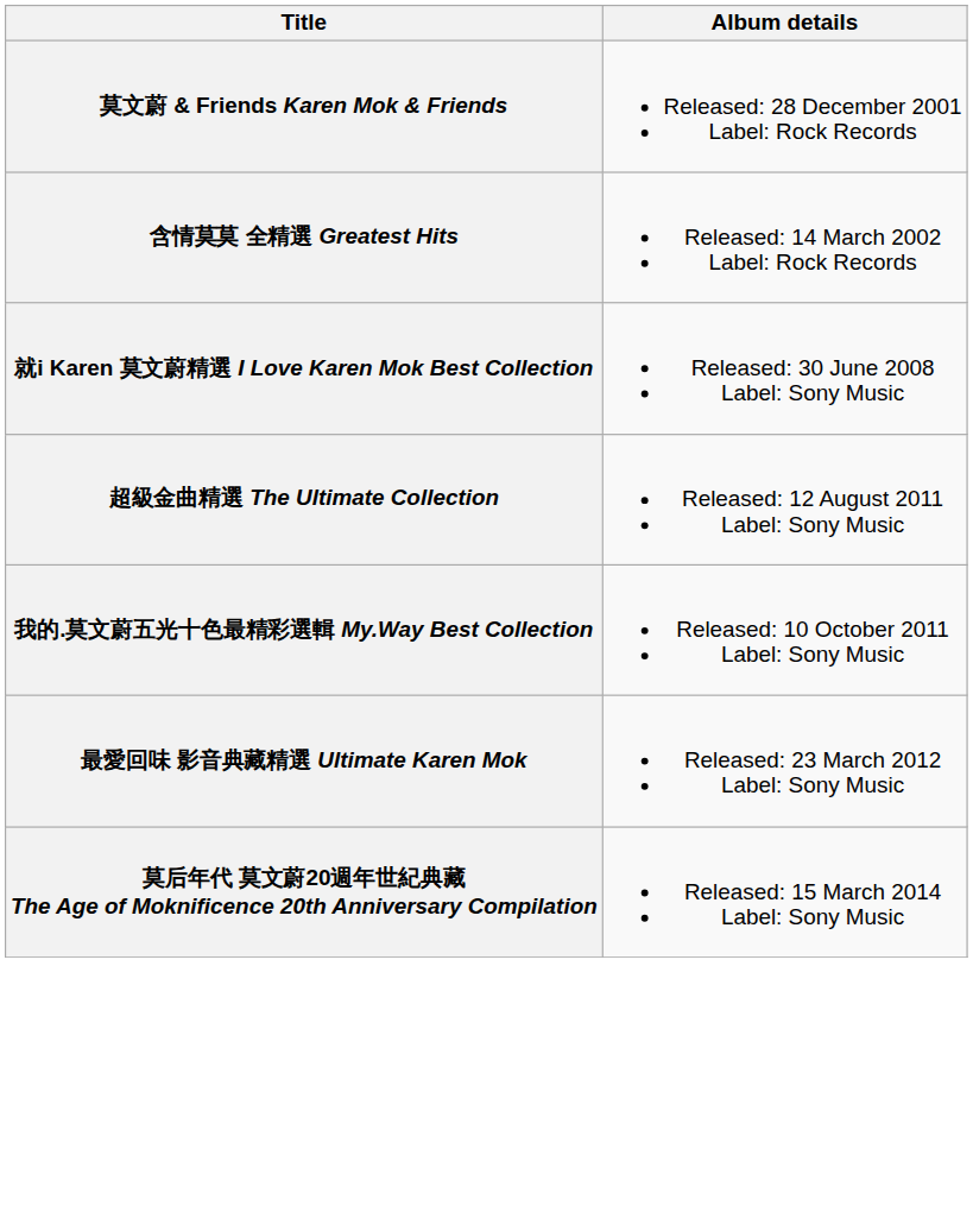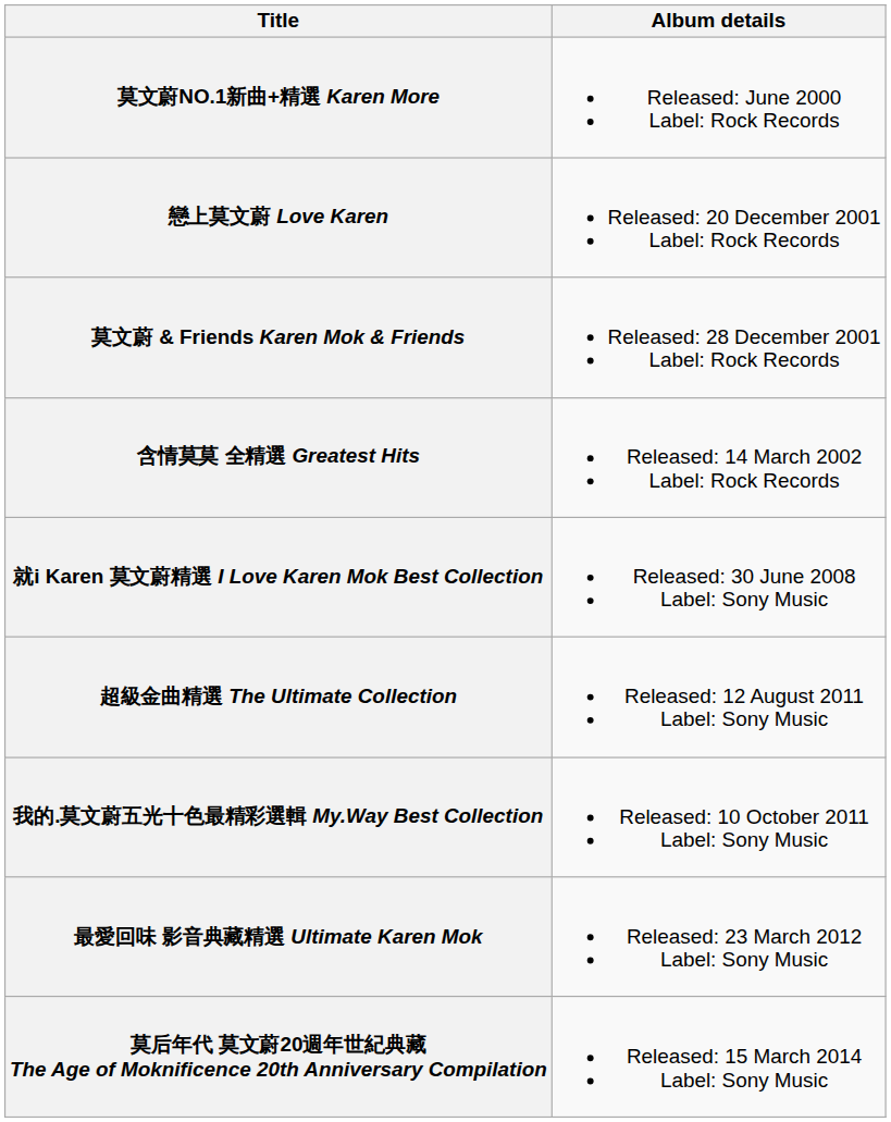 <table class="wikitable plainrowheaders" style="text-align:center;">
 <tr>
 <th rowspan="1">Title</th>
 <th rowspan="1">Album details</th>
+</tr>
+<tr>
+<th scope="row">莫文蔚NO.1新曲+精選 <em>Karen More</em></th>
+<td><br><ul><li>Released: June 2000</li><li>Label: Rock Records</li></ul></td>
+</tr>
+<tr>
+<th scope="row">戀上莫文蔚 <em>Love Karen</em></th>
+<td><br><ul><li>Released: 20 December 2001</li><li>Label: Rock Records</li></ul></td>
 </tr>
 <tr>
 <th scope="row">莫文蔚 & Friends <em>Karen Mok & Friends</em></th>
 <td><br><ul><li>Released: 28 December 2001</li><li>Label: Rock Records</li></ul></td>
 </tr>
 <tr>
 <th scope="row">含情莫莫 全精選 <em>Greatest Hits</em></th>
 <td><br><ul><li>Released: 14 March 2002</li><li>Label: Rock Records</li></ul></td>
 </tr>
 <tr>
 <th scope="row">就i Karen 莫文蔚精選 <em>I Love Karen Mok Best Collection</em></th>
 <td><br><ul><li>Released: 30 June 2008</li><li>Label: Sony Music</li></ul></td>
 </tr>
 <tr>
 <th scope="row">超級金曲精選 <em>The Ultimate Collection</em></th>
 <td><br><ul><li>Released: 12 August 2011</li><li>Label: Sony Music</li></ul></td>
 </tr>
 <tr>
 <th scope="row">我的.莫文蔚五光十色最精彩選輯 <em>My.Way Best Collection</em></th>
 <td><br><ul><li>Released: 10 October 2011</li><li>Label: Sony Music</li></ul></td>
 </tr>
 <tr>
 <th scope="row">最愛回味 影音典藏精選 <em>Ultimate Karen Mok</em></th>
 <td><br><ul><li>Released: 23 March 2012</li><li>Label: Sony Music</li></ul></td>
 </tr>
 <tr>
 <th scope="row">莫后年代 莫文蔚20週年世紀典藏<br><em>The Age of Moknificence 20th Anniversary Compilation</em></th>
 <td><br><ul><li>Released: 15 March 2014</li><li>Label: Sony Music</li></ul></td>
 </tr>
 </table>
